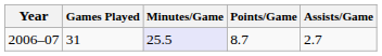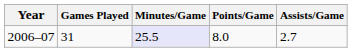 <table class="wikitable">
 <tr>
 <th>Year</th>
 <th><small>Games Played</small></th>
 <th><small>Minutes/Game</small></th>
 <th><small>Points/Game</small></th>
 <th><small>Assists/Game</small></th>
 </tr>
 <tr>
 <td 2006–07 Baylor Bears basketball team>2006–07</td>
 <td>31</td>
 <td style="background: lavender;">25.5</td>
-<td>8.7</td>
+<td>8.0</td>
 <td>2.7</td>
 </tr>
 </table>
